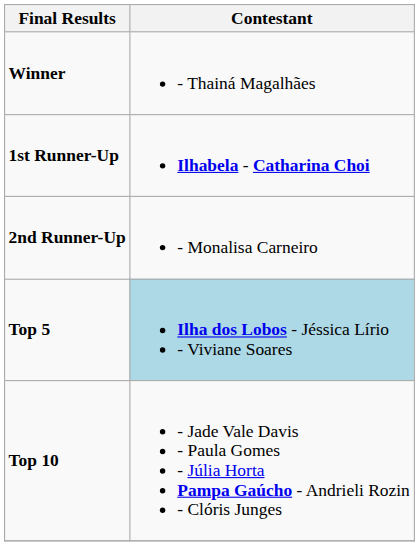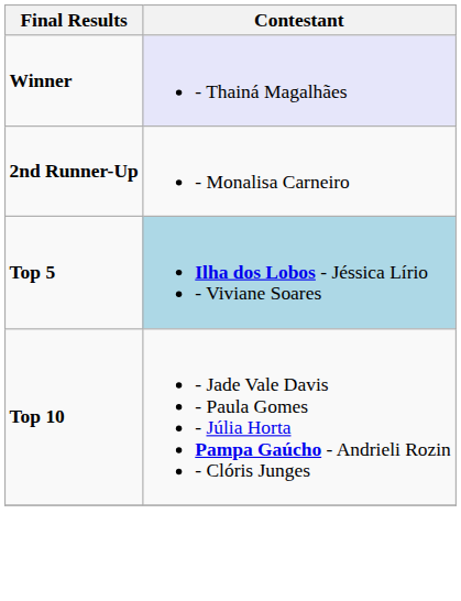 <table class="wikitable">
 <tr>
 <th>Final Results</th>
 <th>Contestant</th>
 </tr>
 <tr>
 <td><strong>Winner</strong></td>
-<td><br><ul><li><strong></strong> - Thainá Magalhães</li></ul></td>
-</tr>
-<tr>
-<td><strong>1st Runner-Up</strong></td>
-<td><br><ul><li><strong> <a href='#'>Ilhabela</a></strong> - <strong><a href='#'>Catharina Choi</a></strong></li></ul></td>
+<td style="background: lavender;"><br><ul><li><strong></strong> - Thainá Magalhães</li></ul></td>
 </tr>
 <tr>
 <td><strong>2nd Runner-Up</strong></td>
 <td><br><ul><li><strong></strong> - Monalisa Carneiro</li></ul></td>
 </tr>
 <tr>
 <td><strong>Top 5</strong></td>
 <td style="background: lightblue;"><br><ul><li><strong> <a href='#'>Ilha dos Lobos</a></strong> - Jéssica Lírio</li><li><strong></strong> - Viviane Soares</li></ul></td>
 </tr>
 <tr>
 <td><strong>Top 10</strong></td>
 <td><br><ul><li><strong></strong> - Jade Vale Davis</li><li><strong></strong> - Paula Gomes</li><li><strong></strong> - <a href='#'>Júlia Horta</a></li><li><strong> <a href='#'>Pampa Gaúcho</a></strong> - Andrieli Rozin</li><li><strong></strong> - Clóris Junges</li></ul></td>
 </tr>
 <tr>
 </tr>
 </table>
